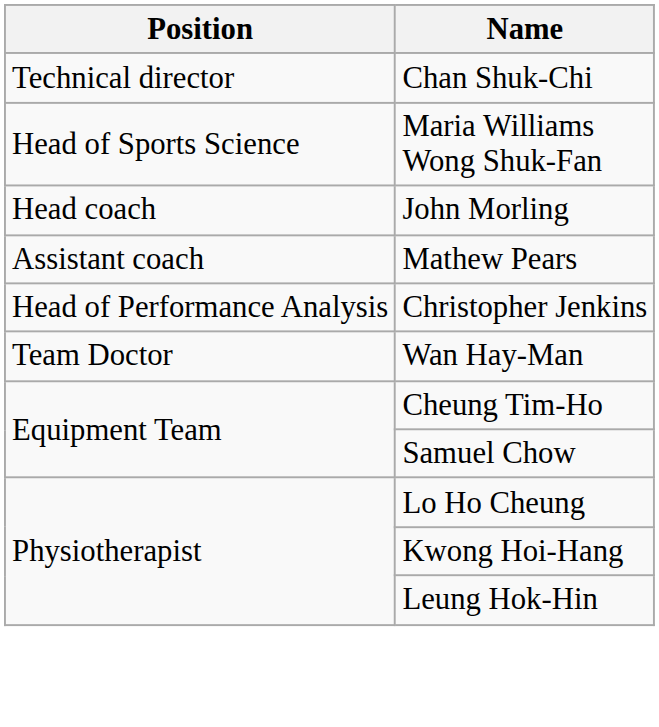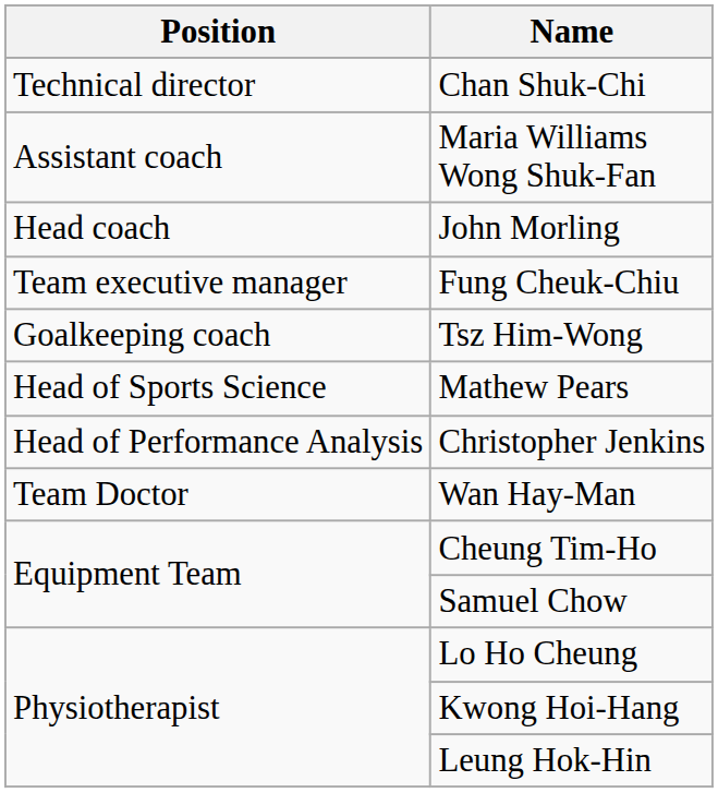 <table class="wikitable" style="text-align:center;">
 <tr>
 <th>Position</th>
 <th>Name</th>
 </tr>
 <tr>
 <td align="left">Technical director</td>
 <td align="left"> Chan Shuk-Chi</td>
 </tr>
 <tr>
-<td align="left">Head of Sports Science</td>
+<td align="left">Assistant coach</td>
 <td align="left"> Maria Williams <br>  Wong Shuk-Fan</td>
 </tr>
 <tr>
 <td align="left">Head coach</td>
 <td align="left"> John Morling</td>
 </tr>
 <tr>
-<td align="left">Assistant coach</td>
+<td align="left">Team executive manager</td>
+<td align="left"> Fung Cheuk-Chiu</td>
+</tr>
+<tr>
+<td align="left">Goalkeeping coach</td>
+<td align="left"> Tsz Him-Wong</td>
+</tr>
+<tr>
+<td align="left">Head of Sports Science</td>
 <td align="left"> Mathew Pears</td>
 </tr>
 <tr>
 <td align="left">Head of Performance Analysis</td>
 <td align="left"> Christopher Jenkins</td>
 </tr>
 <tr>
 <td align="left">Team Doctor</td>
 <td align="left"> Wan Hay-Man</td>
 </tr>
 <tr>
 <td rowspan="2" style="text-align:left;">Equipment Team</td>
 <td align="left"> Cheung Tim-Ho</td>
 </tr>
 <tr>
 <td align="left"> Samuel Chow</td>
 </tr>
 <tr>
 <td rowspan="3" style="text-align:left;">Physiotherapist</td>
 <td align="left"> Lo Ho Cheung</td>
 </tr>
 <tr>
 <td align="left"> Kwong Hoi-Hang</td>
 </tr>
 <tr>
 <td align="left"> Leung Hok-Hin</td>
 </tr>
 </table>
